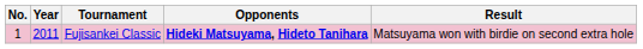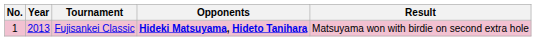 <table class="wikitable" style="font-size:95%;">
 <tr>
 <th>No.</th>
 <th>Year</th>
 <th>Tournament</th>
 <th>Opponents</th>
 <th>Result</th>
 </tr>
 <tr style="background:#F2C1D1;">
 <td align=center>1</td>
-<td><a href='#'>2011</a></td>
+<td><a href='#'>2013</a></td>
 <td><a href='#'>Fujisankei Classic</a></td>
 <td><strong> <a href='#'>Hideki Matsuyama</a>,  <a href='#'>Hideto Tanihara</a></strong></td>
 <td>Matsuyama won with birdie on second extra hole</td>
 </tr>
 </table>
